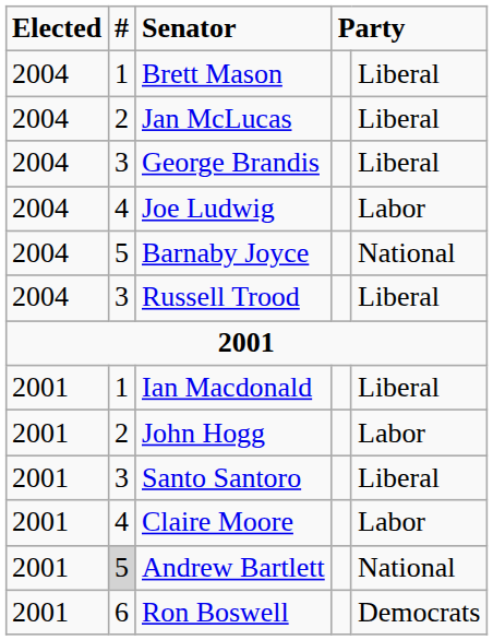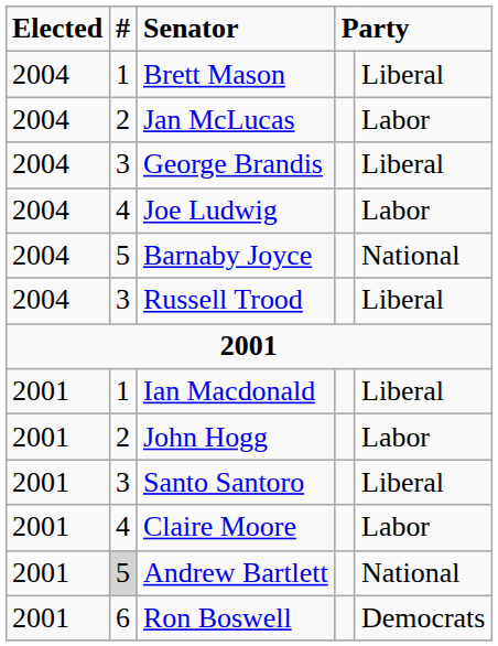 <table class="wikitable" style="float:right">
 <tr>
 <td><strong>Elected</strong></td>
 <td><strong>#</strong></td>
 <td><strong>Senator</strong></td>
 <td colspan="2"><strong>Party</strong></td>
 </tr>
 <tr>
 <td>2004</td>
 <td>1</td>
 <td><a href='#'>Brett Mason</a></td>
 <td> </td>
 <td>Liberal</td>
 </tr>
 <tr>
 <td>2004</td>
 <td>2</td>
 <td><a href='#'>Jan McLucas</a></td>
 <td> </td>
-<td>Liberal</td>
+<td>Labor</td>
 </tr>
 <tr>
 <td>2004</td>
 <td>3</td>
 <td><a href='#'>George Brandis</a></td>
 <td> </td>
 <td>Liberal</td>
 </tr>
 <tr>
 <td>2004</td>
 <td>4</td>
 <td><a href='#'>Joe Ludwig</a></td>
 <td> </td>
 <td>Labor</td>
 </tr>
 <tr>
 <td>2004</td>
 <td>5</td>
 <td><a href='#'>Barnaby Joyce</a></td>
 <td> </td>
 <td>National</td>
 </tr>
 <tr>
 <td>2004</td>
 <td>3</td>
 <td><a href='#'>Russell Trood</a></td>
 <td> </td>
 <td>Liberal</td>
 </tr>
 <tr>
 <td colspan="5" align="center"><strong>2001</strong></td>
 </tr>
 <tr>
 <td>2001</td>
 <td>1</td>
 <td><a href='#'>Ian Macdonald</a></td>
 <td> </td>
 <td>Liberal</td>
 </tr>
 <tr>
 <td>2001</td>
 <td>2</td>
 <td><a href='#'>John Hogg</a></td>
 <td> </td>
 <td>Labor</td>
 </tr>
 <tr>
 <td>2001</td>
 <td>3</td>
 <td><a href='#'>Santo Santoro</a></td>
 <td> </td>
 <td>Liberal</td>
 </tr>
 <tr>
 <td>2001</td>
 <td>4</td>
 <td><a href='#'>Claire Moore</a></td>
 <td> </td>
 <td>Labor</td>
 </tr>
 <tr>
 <td>2001</td>
 <td style="background: lightgrey;">5</td>
 <td><a href='#'>Andrew Bartlett</a></td>
 <td> </td>
 <td>National</td>
 </tr>
 <tr>
 <td>2001</td>
 <td>6</td>
 <td><a href='#'>Ron Boswell</a></td>
 <td> </td>
 <td>Democrats</td>
 </tr>
 </table>
